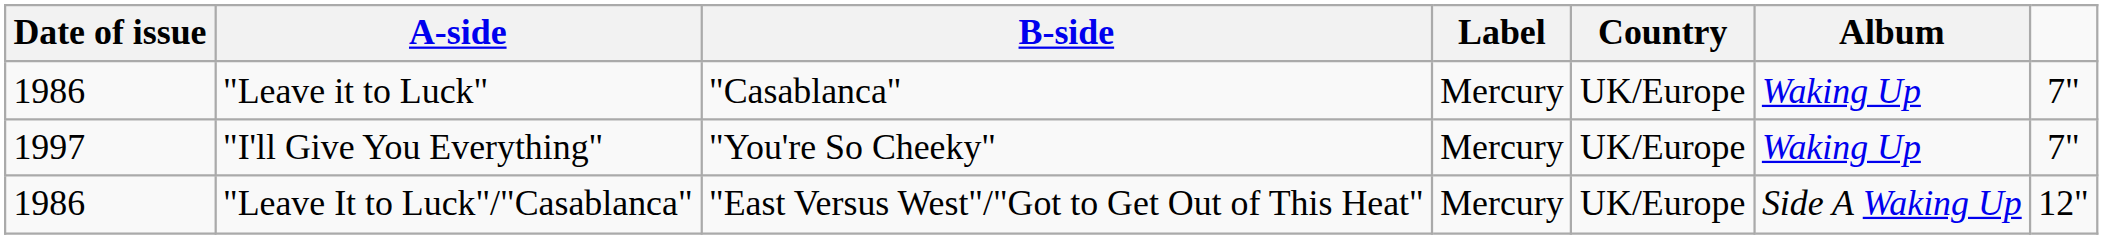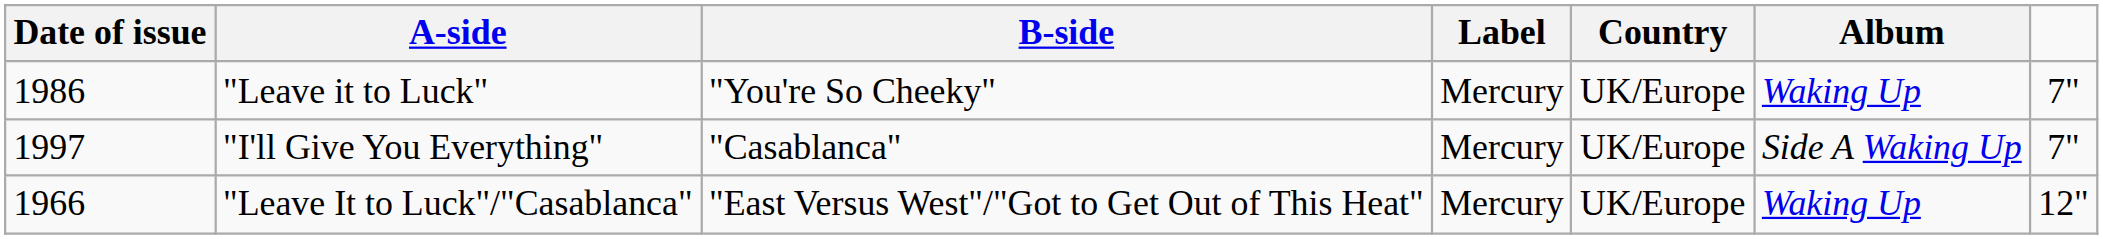 <table class="wikitable">
 <tr>
 <th>Date of issue</th>
 <th><a href='#'>A-side</a></th>
 <th><a href='#'>B-side</a></th>
 <th>Label</th>
 <th>Country</th>
 <th>Album</th>
 </tr>
 <tr>
 <td>1986</td>
 <td>"Leave it to Luck"</td>
-<td>"Casablanca"</td>
+<td>"You're So Cheeky"</td>
 <td>Mercury</td>
 <td>UK/Europe</td>
 <td><em><a href='#'>Waking Up</a></em></td>
 <td align="center">7"</td>
 </tr>
 <tr>
 <td>1997</td>
 <td>"I'll Give You Everything"</td>
-<td>"You're So Cheeky"</td>
+<td>"Casablanca"</td>
 <td>Mercury</td>
 <td>UK/Europe</td>
-<td><em><a href='#'>Waking Up</a></em></td>
+<td><em>Side A</em> <em><a href='#'>Waking Up</a></em></td>
 <td align="center">7"</td>
 </tr>
 <tr>
-<td>1986</td>
+<td>1966</td>
 <td>"Leave It to Luck"/"Casablanca"</td>
 <td>"East Versus West"/"Got to Get Out of This Heat"</td>
 <td>Mercury</td>
 <td>UK/Europe</td>
-<td><em>Side A</em> <em><a href='#'>Waking Up</a></em></td>
+<td><em><a href='#'>Waking Up</a></em></td>
 <td align="center">12"</td>
 </tr>
 </table>
